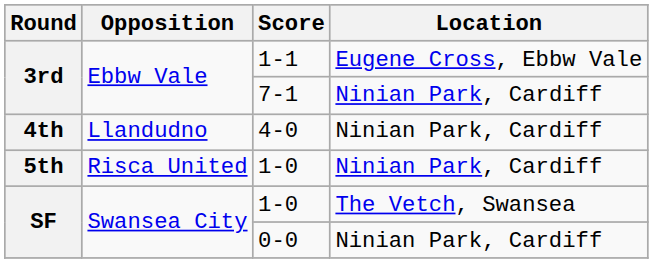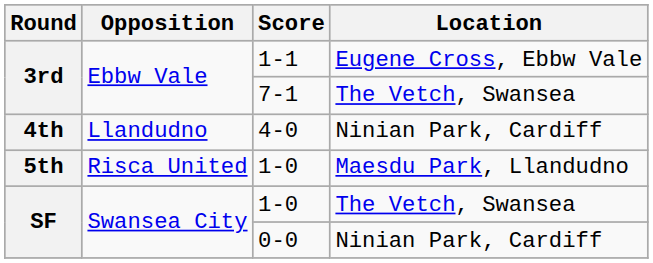 <table class="wikitable">
 <tr>
 <th>Round</th>
 <th>Opposition</th>
 <th>Score</th>
 <th>Location</th>
 </tr>
 <tr>
 <th rowspan="2">3rd</th>
 <td rowspan="2"><a href='#'>Ebbw Vale</a></td>
 <td>1-1</td>
 <td><a href='#'>Eugene Cross</a>, Ebbw Vale</td>
 </tr>
 <tr>
 <td>7-1</td>
-<td><a href='#'>Ninian Park</a>, Cardiff</td>
+<td><a href='#'>The Vetch</a>, Swansea</td>
 </tr>
 <tr>
 <th>4th</th>
 <td><a href='#'>Llandudno</a></td>
 <td>4-0</td>
 <td>Ninian Park, Cardiff</td>
 </tr>
 <tr>
 <th>5th</th>
 <td><a href='#'>Risca United</a></td>
 <td>1-0</td>
-<td><a href='#'>Ninian Park</a>, Cardiff</td>
+<td><a href='#'>Maesdu Park</a>, Llandudno</td>
 </tr>
 <tr>
 <th rowspan="2">SF</th>
 <td rowspan="2"><a href='#'>Swansea City</a></td>
 <td>1-0</td>
 <td><a href='#'>The Vetch</a>, Swansea</td>
 </tr>
 <tr>
 <td>0-0</td>
 <td>Ninian Park, Cardiff</td>
 </tr>
 </table>
